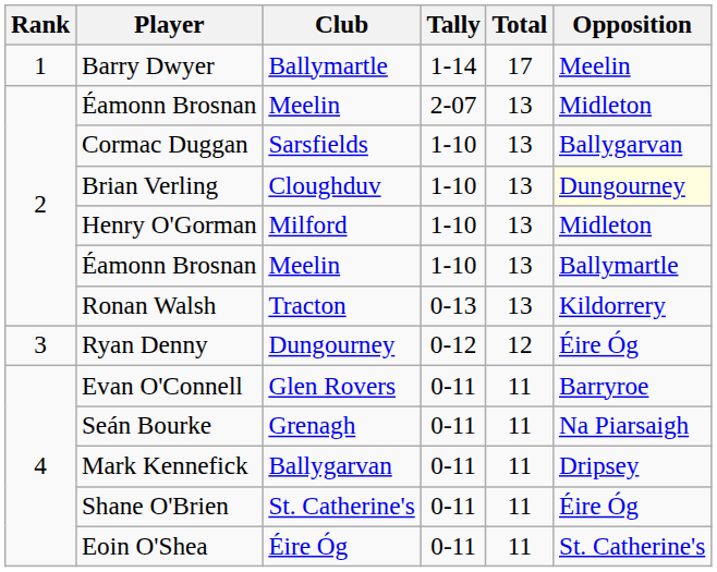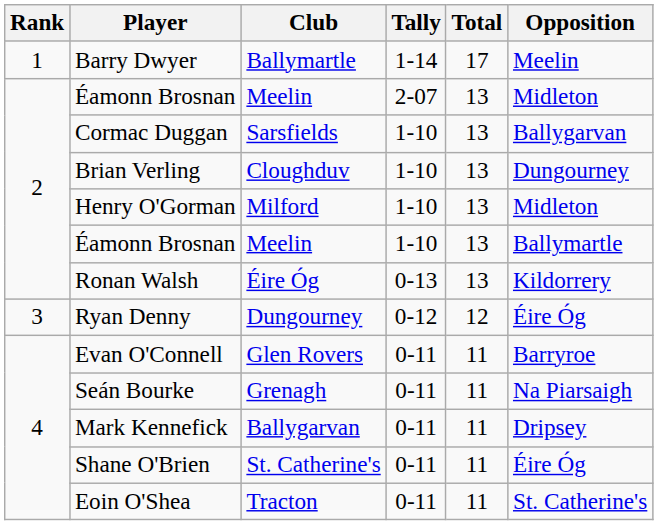 <table class="wikitable">
 <tr>
 <th>Rank</th>
 <th>Player</th>
 <th>Club</th>
 <th>Tally</th>
 <th>Total</th>
 <th>Opposition</th>
 </tr>
 <tr>
 <td rowspan="1" style="text-align:center;">1</td>
 <td>Barry Dwyer</td>
 <td><a href='#'>Ballymartle</a></td>
 <td align=center>1-14</td>
 <td align=center>17</td>
 <td><a href='#'>Meelin</a></td>
 </tr>
 <tr>
 <td rowspan="6" style="text-align:center;">2</td>
 <td>Éamonn Brosnan</td>
 <td><a href='#'>Meelin</a></td>
 <td align=center>2-07</td>
 <td align=center>13</td>
 <td><a href='#'>Midleton</a></td>
 </tr>
 <tr>
 <td>Cormac Duggan</td>
 <td><a href='#'>Sarsfields</a></td>
 <td align=center>1-10</td>
 <td align=center>13</td>
 <td><a href='#'>Ballygarvan</a></td>
 </tr>
 <tr>
 <td>Brian Verling</td>
 <td><a href='#'>Cloughduv</a></td>
 <td align=center>1-10</td>
 <td align=center>13</td>
-<td style="background: lightyellow;"><a href='#'>Dungourney</a></td>
+<td><a href='#'>Dungourney</a></td>
 </tr>
 <tr>
 <td>Henry O'Gorman</td>
 <td><a href='#'>Milford</a></td>
 <td align=center>1-10</td>
 <td align=center>13</td>
 <td><a href='#'>Midleton</a></td>
 </tr>
 <tr>
 <td>Éamonn Brosnan</td>
 <td><a href='#'>Meelin</a></td>
 <td align=center>1-10</td>
 <td align=center>13</td>
 <td><a href='#'>Ballymartle</a></td>
 </tr>
 <tr>
 <td>Ronan Walsh</td>
-<td><a href='#'>Tracton</a></td>
+<td><a href='#'>Éire Óg</a></td>
 <td align=center>0-13</td>
 <td align=center>13</td>
 <td><a href='#'>Kildorrery</a></td>
 </tr>
 <tr>
 <td rowspan="1" style="text-align:center;">3</td>
 <td>Ryan Denny</td>
 <td><a href='#'>Dungourney</a></td>
 <td align=center>0-12</td>
 <td align=center>12</td>
 <td><a href='#'>Éire Óg</a></td>
 </tr>
 <tr>
 <td rowspan="5" style="text-align:center;">4</td>
 <td>Evan O'Connell</td>
 <td><a href='#'>Glen Rovers</a></td>
 <td align=center>0-11</td>
 <td align=center>11</td>
 <td><a href='#'>Barryroe</a></td>
 </tr>
 <tr>
 <td>Seán Bourke</td>
 <td><a href='#'>Grenagh</a></td>
 <td align=center>0-11</td>
 <td align=center>11</td>
 <td><a href='#'>Na Piarsaigh</a></td>
 </tr>
 <tr>
 <td>Mark Kennefick</td>
 <td><a href='#'>Ballygarvan</a></td>
 <td align=center>0-11</td>
 <td align=center>11</td>
 <td><a href='#'>Dripsey</a></td>
 </tr>
 <tr>
 <td>Shane O'Brien</td>
 <td><a href='#'>St. Catherine's</a></td>
 <td align=center>0-11</td>
 <td align=center>11</td>
 <td><a href='#'>Éire Óg</a></td>
 </tr>
 <tr>
 <td>Eoin O'Shea</td>
-<td><a href='#'>Éire Óg</a></td>
+<td><a href='#'>Tracton</a></td>
 <td align=center>0-11</td>
 <td align=center>11</td>
 <td><a href='#'>St. Catherine's</a></td>
 </tr>
 </table>
